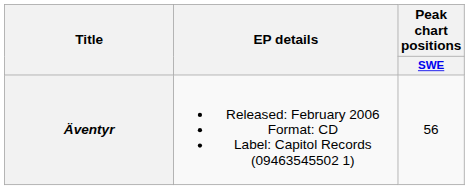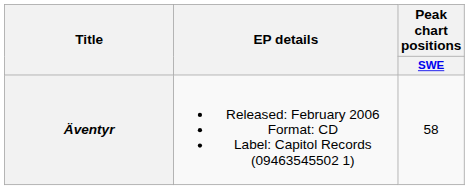 <table class="wikitable plainrowheaders" style="text-align:center;" border="1">
 <tr>
 <th scope="col" rowspan="2" style="width:12em;">Title</th>
 <th scope="col" rowspan="2" style="width:16em;">EP details</th>
 <th scope="col" colspan="1">Peak chart<br>positions</th>
 </tr>
 <tr>
 <th scope="col" style="width:3em; font-size:85%"><a href='#'>SWE</a><br></th>
 </tr>
 <tr>
 <th scope="row"><em>Äventyr</em></th>
 <td><br><ul><li>Released: February 2006</li><li>Format: CD</li><li>Label: Capitol Records (09463545502 1)</li></ul></td>
-<td>56</td>
+<td>58</td>
 </tr>
 </table>
